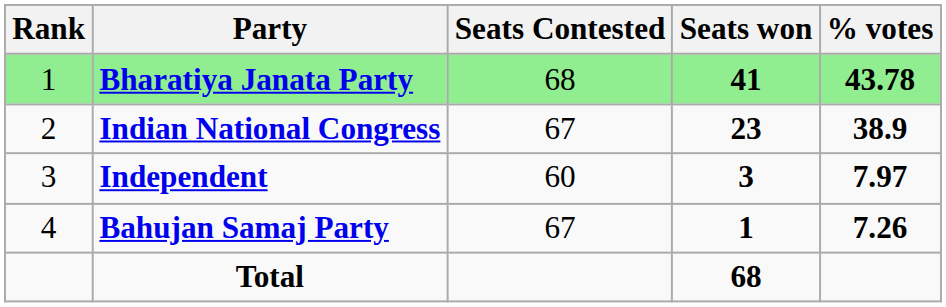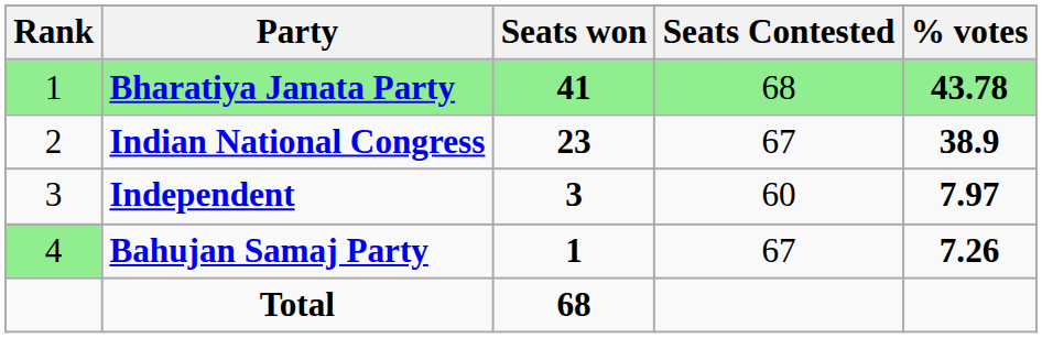 <table class="wikitable sortable" style="text-align: center;">
 <tr>
 <th align="center">Rank</th>
 <th align="center">Party</th>
+<th align="center">Seats won</th>
 <th align="center">Seats Contested</th>
-<th align="center">Seats won</th>
 <th align="center">% votes</th>
 </tr>
 <tr style="background: #90EE90;">
 <td>1</td>
 <td align="left"><strong><a href='#'>Bharatiya Janata Party</a></strong></td>
+<td><strong>41</strong></td>
 <td>68</td>
-<td><strong>41</strong></td>
 <td><strong>43.78</strong></td>
 </tr>
 <tr>
 <td>2</td>
 <td align="left"><strong><a href='#'>Indian National Congress</a></strong></td>
+<td><strong>23</strong></td>
 <td>67</td>
-<td><strong>23</strong></td>
 <td><strong>38.9</strong></td>
 </tr>
 <tr>
 <td>3</td>
 <td align="left"><strong><a href='#'>Independent</a></strong></td>
+<td><strong>3</strong></td>
 <td>60</td>
-<td><strong>3</strong></td>
 <td><strong>7.97</strong></td>
 </tr>
 <tr>
-<td>4</td>
+<td style="background: lightgreen;">4</td>
 <td align="left"><strong><a href='#'>Bahujan Samaj Party</a></strong></td>
+<td><strong>1</strong></td>
 <td>67</td>
-<td><strong>1</strong></td>
 <td><strong>7.26</strong></td>
 </tr>
 <tr>
 <td></td>
 <td align="centre"><strong>Total </strong></td>
+<td><strong>68</strong></td>
 <td></td>
-<td><strong>68</strong></td>
 <td><strong> </strong></td>
 </tr>
 </table>
